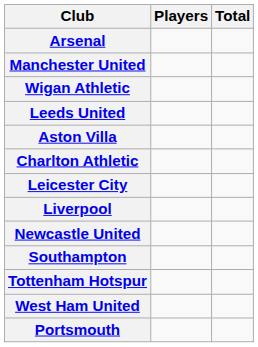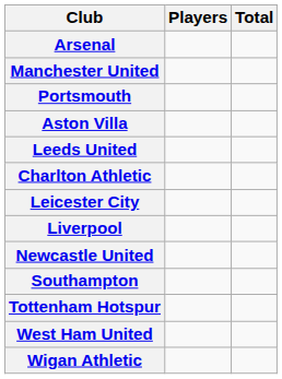 <table class="sortable wikitable plainrowheaders">
 <tr>
 <th scope="col">Club</th>
 <th scope="col">Players</th>
 <th scope="col">Total</th>
 </tr>
 <tr>
 <th scope="row"><a href='#'>Arsenal</a></th>
 <td align="center"></td>
 <td align="center"></td>
 </tr>
 <tr>
 <th scope="row"><a href='#'>Manchester United</a></th>
 <td align="center"></td>
 <td align="center"></td>
 </tr>
 <tr>
-<th scope="row"><a href='#'>Wigan Athletic</a></th>
+<th scope="row"><a href='#'>Portsmouth</a></th>
+<td align="center"></td>
+<td align="center"></td>
+</tr>
+<tr>
+<th scope="row"><a href='#'>Aston Villa</a></th>
 <td align="center"></td>
 <td align="center"></td>
 </tr>
 <tr>
 <th scope="row"><a href='#'>Leeds United</a></th>
-<td align="center"></td>
-<td align="center"></td>
-</tr>
-<tr>
-<th scope="row"><a href='#'>Aston Villa</a></th>
 <td align="center"></td>
 <td align="center"></td>
 </tr>
 <tr>
 <th scope="row"><a href='#'>Charlton Athletic</a></th>
 <td align="center"></td>
 <td align="center"></td>
 </tr>
 <tr>
 <th scope="row"><a href='#'>Leicester City</a></th>
 <td align="center"></td>
 <td align="center"></td>
 </tr>
 <tr>
 <th scope="row"><a href='#'>Liverpool</a></th>
 <td align="center"></td>
 <td align="center"></td>
 </tr>
 <tr>
 <th scope="row"><a href='#'>Newcastle United</a></th>
 <td align="center"></td>
 <td align="center"></td>
 </tr>
 <tr>
 <th scope="row"><a href='#'>Southampton</a></th>
 <td align="center"></td>
 <td align="center"></td>
 </tr>
 <tr>
 <th scope="row"><a href='#'>Tottenham Hotspur</a></th>
 <td align="center"></td>
 <td align="center"></td>
 </tr>
 <tr>
 <th scope="row"><a href='#'>West Ham United</a></th>
 <td align="center"></td>
 <td align="center"></td>
 </tr>
 <tr>
-<th scope="row"><a href='#'>Portsmouth</a></th>
+<th scope="row"><a href='#'>Wigan Athletic</a></th>
 <td align="center"></td>
 <td align="center"></td>
 </tr>
 </table>
